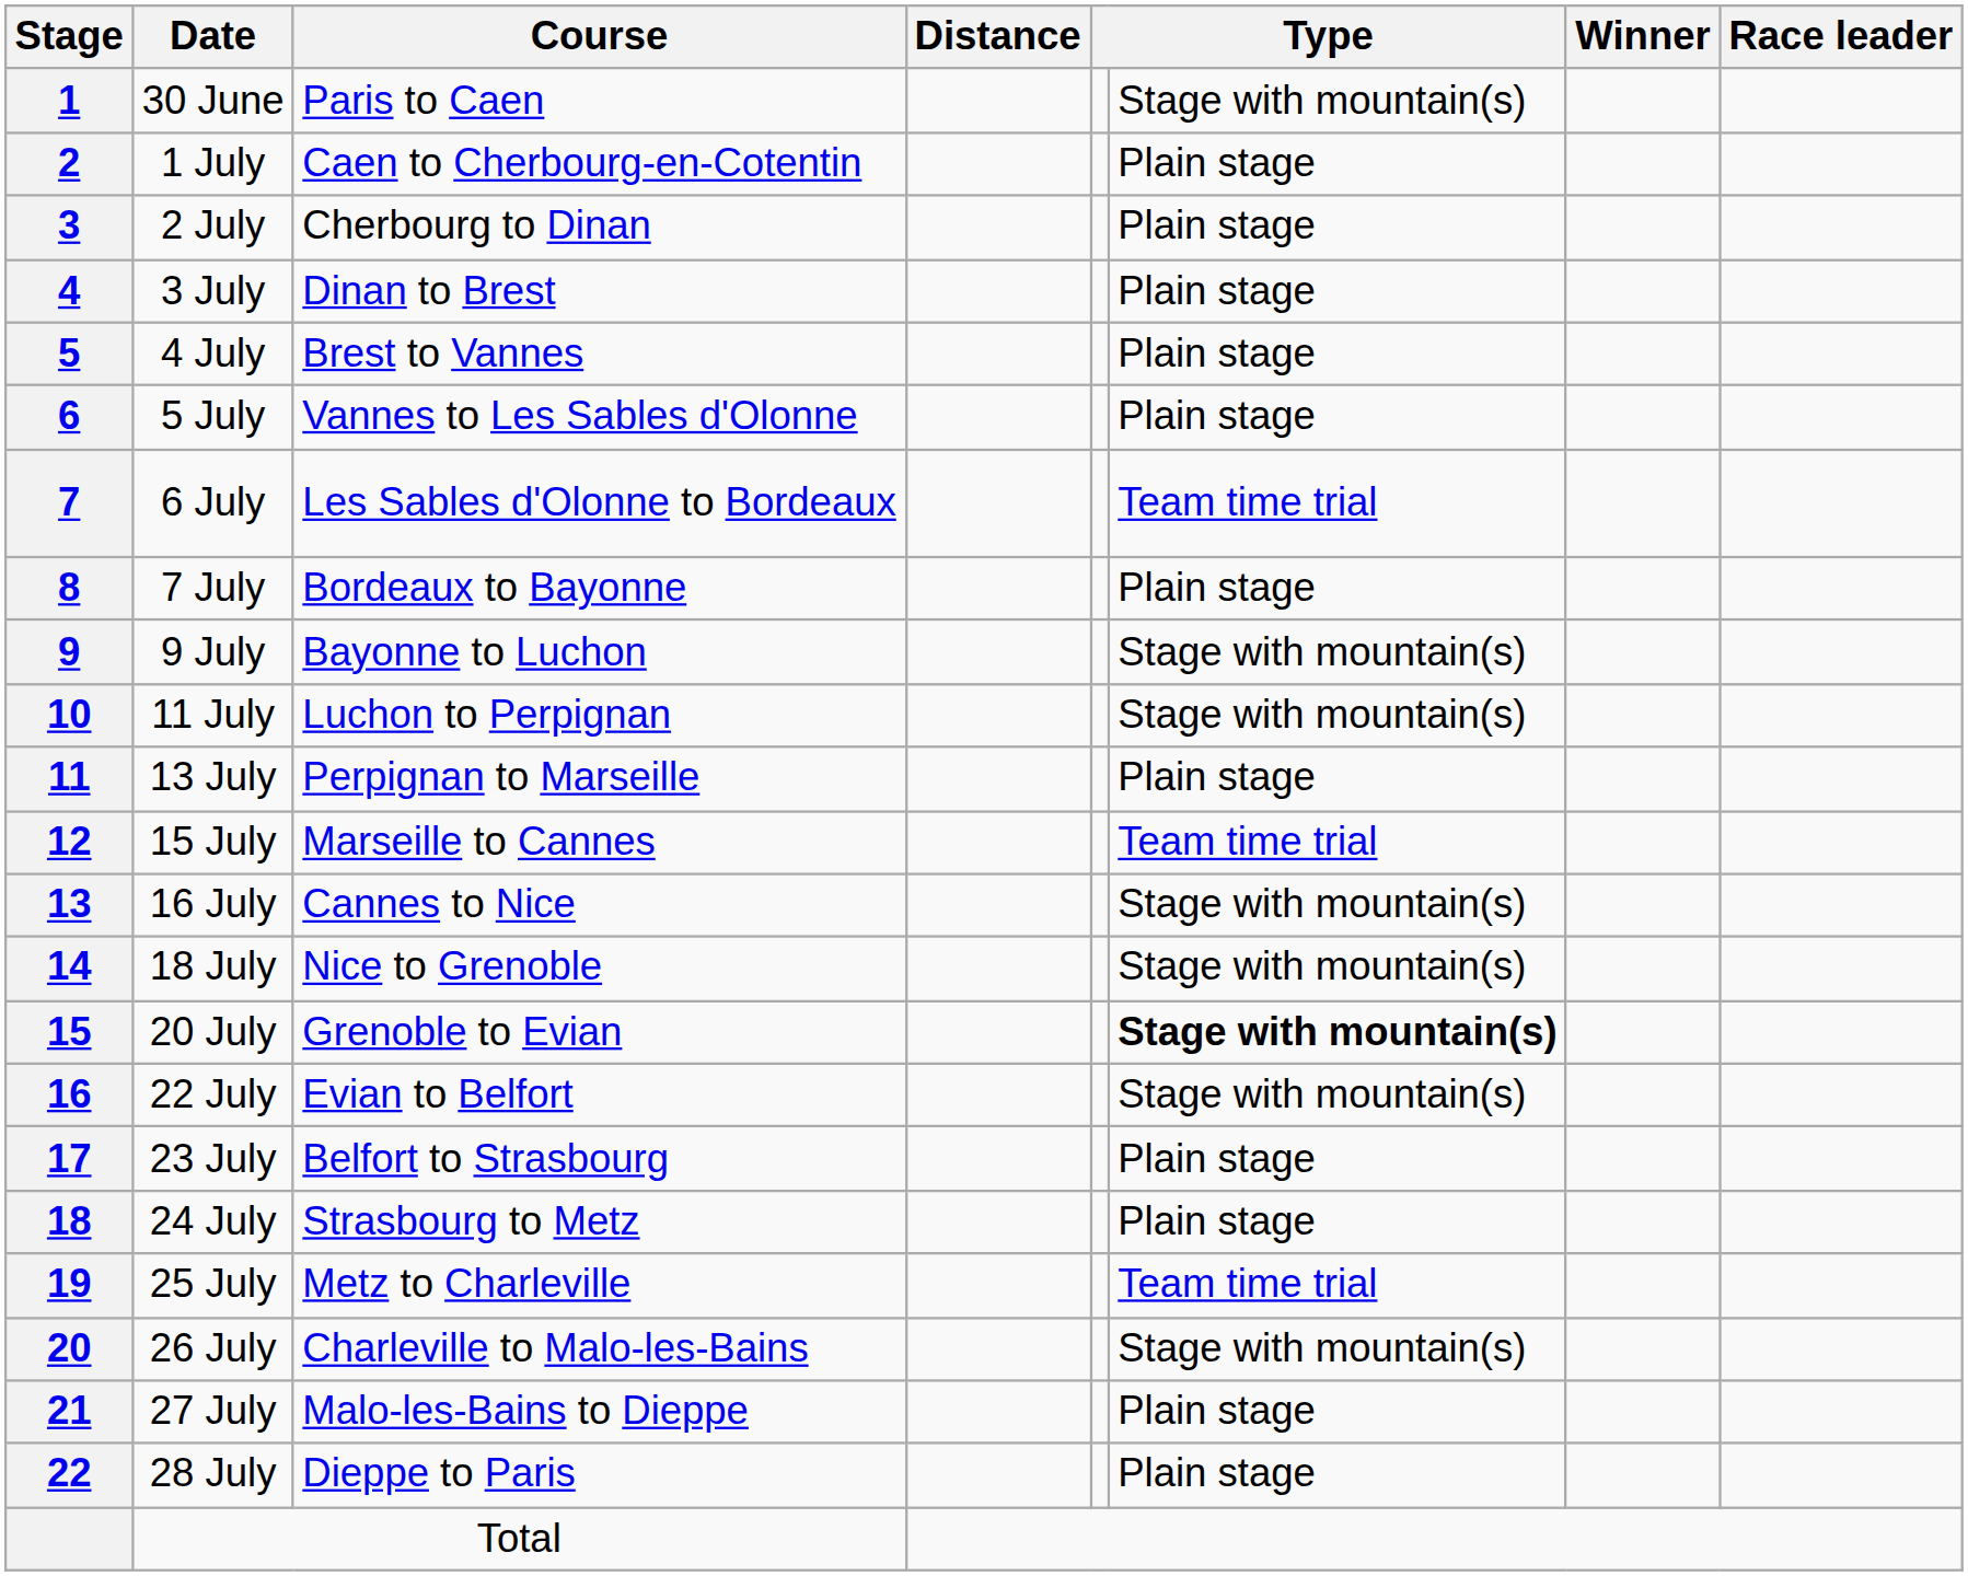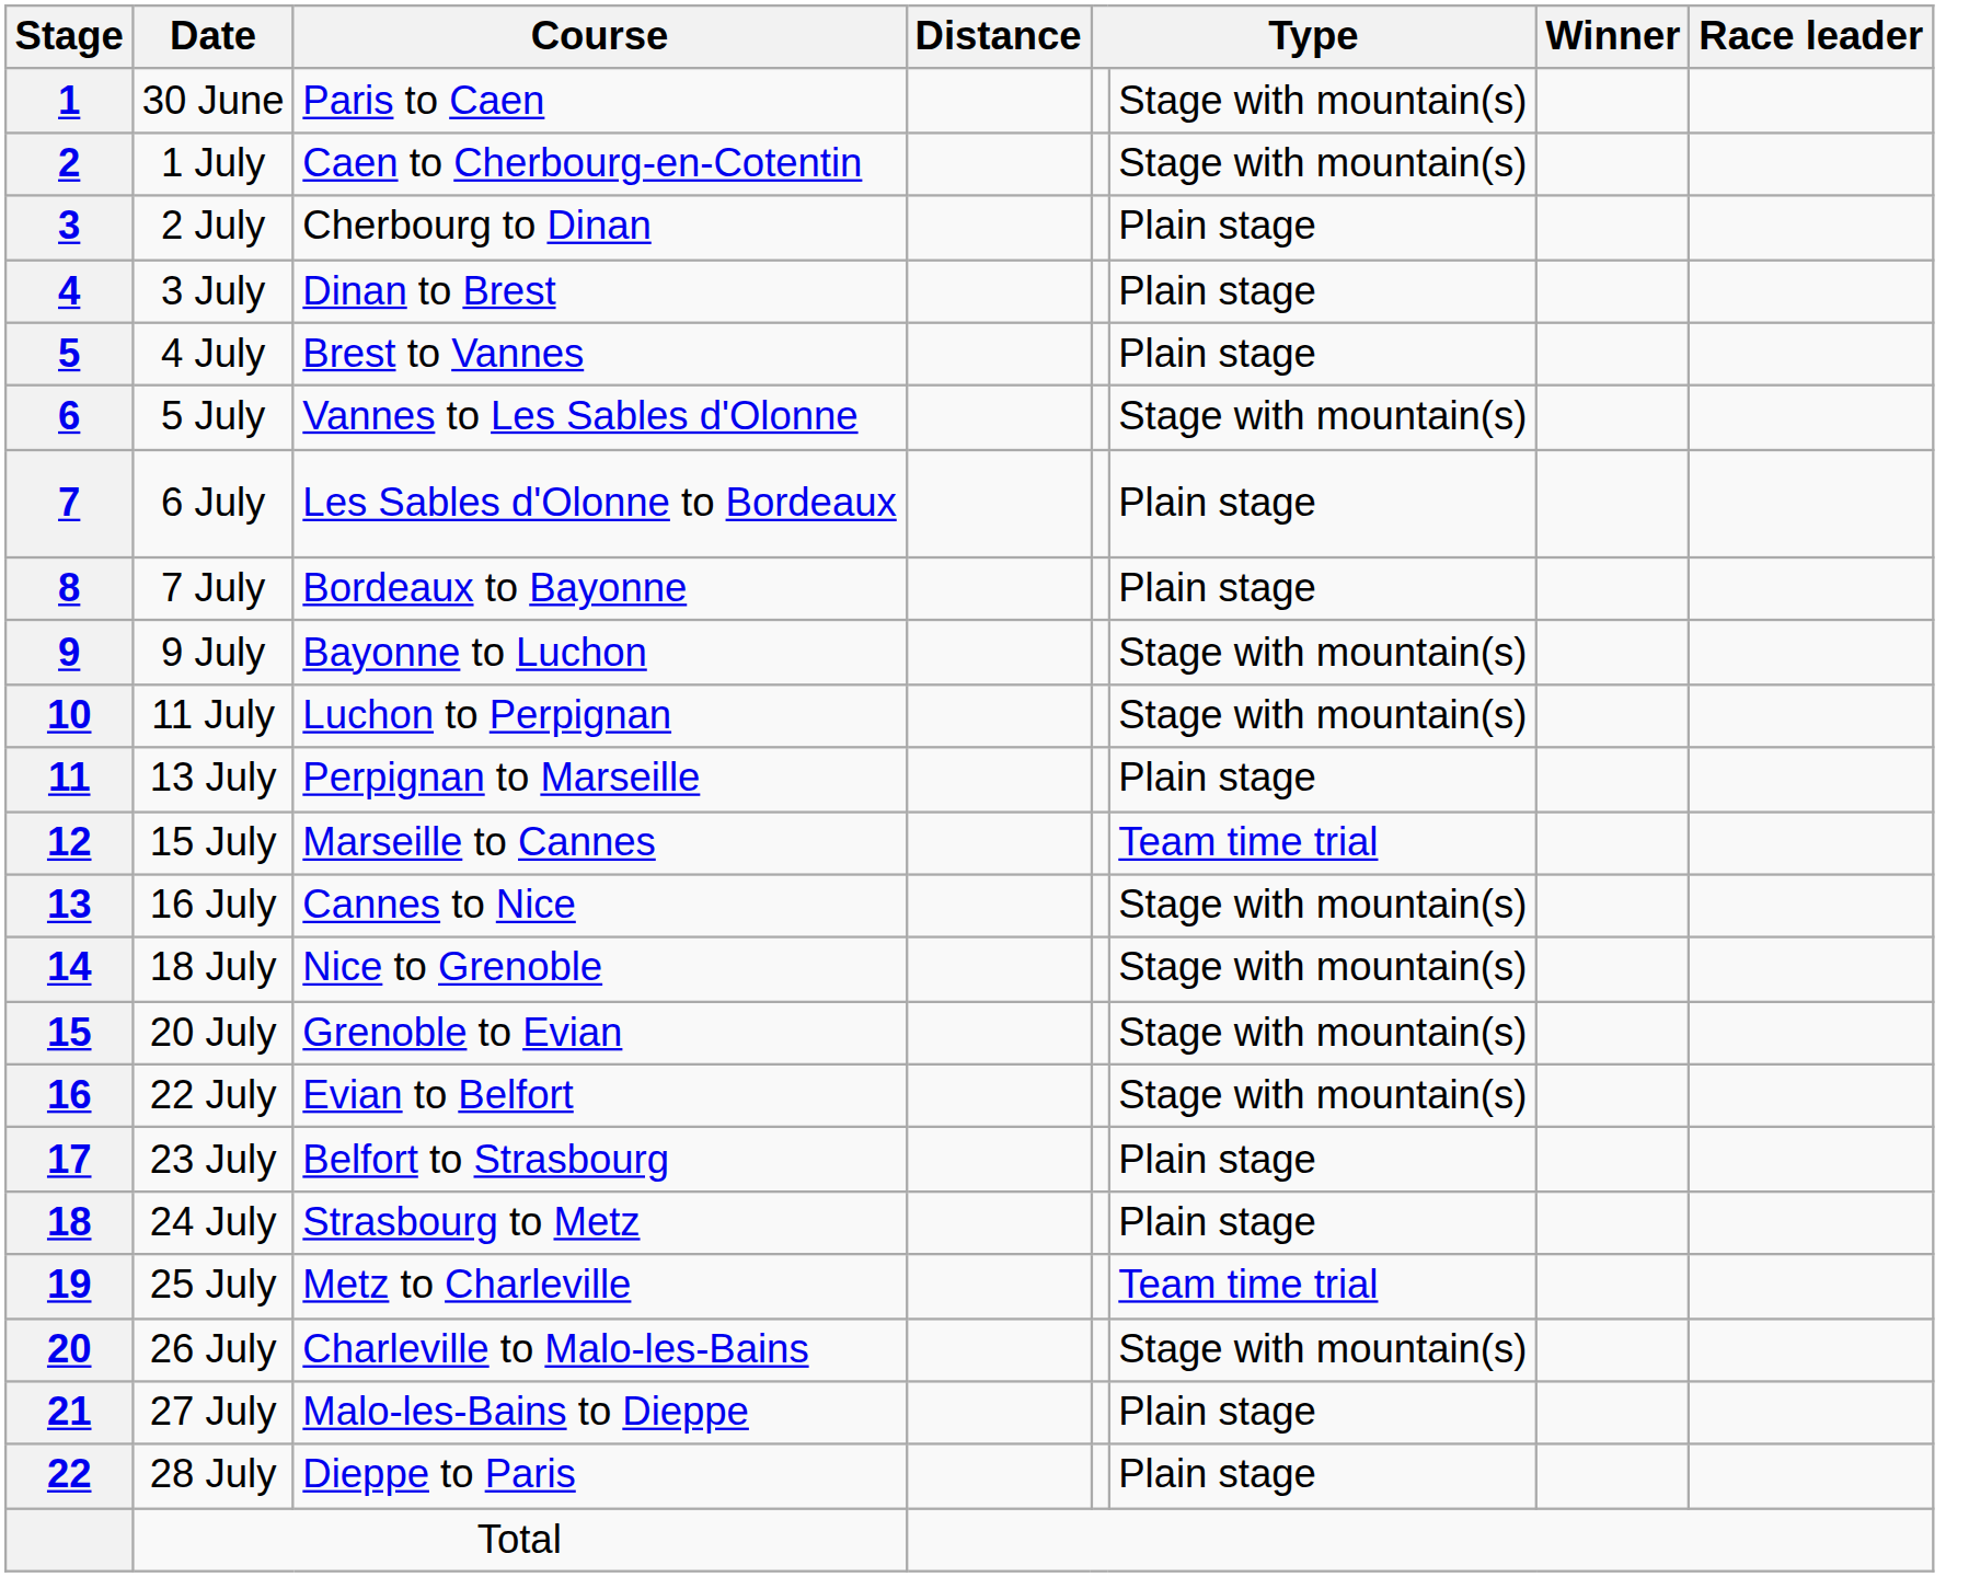 <table class="wikitable">
 <tr>
 <th scope="col">Stage</th>
 <th scope="col">Date</th>
 <th scope="col">Course</th>
 <th scope="col">Distance</th>
 <th scope="col" colspan="2">Type</th>
 <th scope="col">Winner</th>
 <th scope="col">Race leader</th>
 </tr>
 <tr>
 <th scope="row"><a href='#'>1</a></th>
 <td style="text-align:center;">30 June</td>
 <td><a href='#'>Paris</a> to <a href='#'>Caen</a></td>
 <td></td>
 <td></td>
 <td>Stage with mountain(s)</td>
 <td></td>
 <td></td>
 </tr>
 <tr>
 <th scope="row"><a href='#'>2</a></th>
 <td style="text-align:center;">1 July</td>
 <td><a href='#'>Caen</a> to <a href='#'>Cherbourg-en-Cotentin</a></td>
 <td></td>
 <td></td>
-<td>Plain stage</td>
+<td>Stage with mountain(s)</td>
 <td></td>
 <td></td>
 </tr>
 <tr>
 <th scope="row"><a href='#'>3</a></th>
 <td style="text-align:center;">2 July</td>
 <td>Cherbourg to <a href='#'>Dinan</a></td>
 <td></td>
 <td></td>
 <td>Plain stage</td>
 <td></td>
 <td></td>
 </tr>
 <tr>
 <th scope="row"><a href='#'>4</a></th>
 <td style="text-align:center;">3 July</td>
 <td><a href='#'>Dinan</a> to <a href='#'>Brest</a></td>
 <td></td>
 <td></td>
 <td>Plain stage</td>
 <td></td>
 <td></td>
 </tr>
 <tr>
 <th scope="row"><a href='#'>5</a></th>
 <td style="text-align:center;">4 July</td>
 <td><a href='#'>Brest</a> to <a href='#'>Vannes</a></td>
 <td></td>
 <td></td>
 <td>Plain stage</td>
 <td></td>
 <td></td>
 </tr>
 <tr>
 <th scope="row"><a href='#'>6</a></th>
 <td style="text-align:center;">5 July</td>
 <td><a href='#'>Vannes</a> to <a href='#'>Les Sables d'Olonne</a></td>
 <td></td>
 <td></td>
-<td>Plain stage</td>
+<td>Stage with mountain(s)</td>
 <td></td>
 <td></td>
 </tr>
 <tr>
 <th scope="row"><a href='#'>7</a></th>
 <td style="text-align:center;">6 July</td>
 <td><a href='#'>Les Sables d'Olonne</a> to <a href='#'>Bordeaux</a></td>
 <td></td>
 <td></td>
-<td><a href='#'>Team time trial</a></td>
+<td>Plain stage</td>
 <td></td>
 <td><br><br></td>
 </tr>
 <tr>
 <th scope="row"><a href='#'>8</a></th>
 <td style="text-align:center;">7 July</td>
 <td><a href='#'>Bordeaux</a> to <a href='#'>Bayonne</a></td>
 <td></td>
 <td></td>
 <td>Plain stage</td>
 <td></td>
 <td></td>
 </tr>
 <tr>
 <th scope="row"><a href='#'>9</a></th>
 <td style="text-align:center;">9 July</td>
 <td><a href='#'>Bayonne</a> to <a href='#'>Luchon</a></td>
 <td style="text-align:center;"></td>
 <td></td>
 <td>Stage with mountain(s)</td>
 <td></td>
 <td></td>
 </tr>
 <tr>
 <th scope="row"><a href='#'>10</a></th>
 <td style="text-align:center;">11 July</td>
 <td><a href='#'>Luchon</a> to <a href='#'>Perpignan</a></td>
 <td style="text-align:center;"></td>
 <td></td>
 <td>Stage with mountain(s)</td>
 <td></td>
 <td></td>
 </tr>
 <tr>
 <th scope="row"><a href='#'>11</a></th>
 <td style="text-align:center;">13 July</td>
 <td><a href='#'>Perpignan</a> to <a href='#'>Marseille</a></td>
 <td></td>
 <td></td>
 <td>Plain stage</td>
 <td></td>
 <td></td>
 </tr>
 <tr>
 <th scope="row"><a href='#'>12</a></th>
 <td style="text-align:center;">15 July</td>
 <td><a href='#'>Marseille</a> to <a href='#'>Cannes</a></td>
 <td style="text-align:center;"></td>
 <td></td>
 <td><a href='#'>Team time trial</a></td>
 <td></td>
 <td></td>
 </tr>
 <tr>
 <th scope="row"><a href='#'>13</a></th>
 <td style="text-align:center;">16 July</td>
 <td><a href='#'>Cannes</a> to <a href='#'>Nice</a></td>
 <td style="text-align:center;"></td>
 <td></td>
 <td>Stage with mountain(s)</td>
 <td></td>
 <td></td>
 </tr>
 <tr>
 <th scope="row"><a href='#'>14</a></th>
 <td style="text-align:center;">18 July</td>
 <td><a href='#'>Nice</a> to <a href='#'>Grenoble</a></td>
 <td style="text-align:center;"></td>
 <td></td>
 <td>Stage with mountain(s)</td>
 <td></td>
 <td></td>
 </tr>
 <tr>
 <th scope="row"><a href='#'>15</a></th>
 <td style="text-align:center;">20 July</td>
 <td><a href='#'>Grenoble</a> to <a href='#'>Evian</a></td>
 <td style="text-align:center;"></td>
 <td></td>
-<td><strong>Stage with mountain(s)</strong></td>
+<td>Stage with mountain(s)</td>
 <td></td>
 <td></td>
 </tr>
 <tr>
 <th scope="row"><a href='#'>16</a></th>
 <td style="text-align:center;">22 July</td>
 <td><a href='#'>Evian</a> to <a href='#'>Belfort</a></td>
 <td style="text-align:center;"></td>
 <td></td>
 <td>Stage with mountain(s)</td>
 <td></td>
 <td></td>
 </tr>
 <tr>
 <th scope="row"><a href='#'>17</a></th>
 <td style="text-align:center;">23 July</td>
 <td><a href='#'>Belfort</a> to <a href='#'>Strasbourg</a></td>
 <td></td>
 <td></td>
 <td>Plain stage</td>
 <td></td>
 <td></td>
 </tr>
 <tr>
 <th scope="row"><a href='#'>18</a></th>
 <td style="text-align:center;">24 July</td>
 <td><a href='#'>Strasbourg</a> to <a href='#'>Metz</a></td>
 <td></td>
 <td></td>
 <td>Plain stage</td>
 <td></td>
 <td></td>
 </tr>
 <tr>
 <th scope="row"><a href='#'>19</a></th>
 <td style="text-align:center;">25 July</td>
 <td><a href='#'>Metz</a> to <a href='#'>Charleville</a></td>
 <td style="text-align:center;"></td>
 <td></td>
 <td><a href='#'>Team time trial</a></td>
 <td></td>
 <td></td>
 </tr>
 <tr>
 <th scope="row"><a href='#'>20</a></th>
 <td style="text-align:center;">26 July</td>
 <td><a href='#'>Charleville</a> to <a href='#'>Malo-les-Bains</a></td>
 <td style="text-align:center;"></td>
 <td></td>
 <td>Stage with mountain(s)</td>
 <td></td>
 <td></td>
 </tr>
 <tr>
 <th scope="row"><a href='#'>21</a></th>
 <td style="text-align:center;">27 July</td>
 <td><a href='#'>Malo-les-Bains</a> to <a href='#'>Dieppe</a></td>
 <td></td>
 <td></td>
 <td>Plain stage</td>
 <td></td>
 <td></td>
 </tr>
 <tr>
 <th scope="row"><a href='#'>22</a></th>
 <td style="text-align:center;">28 July</td>
 <td><a href='#'>Dieppe</a> to <a href='#'>Paris</a></td>
 <td></td>
 <td></td>
 <td>Plain stage</td>
 <td></td>
 <td></td>
 </tr>
 <tr>
 <th scope="row"></th>
 <td colspan="2" style="text-align:center">Total</td>
 <td colspan="5" style="text-align:center"></td>
 </tr>
 </table>
